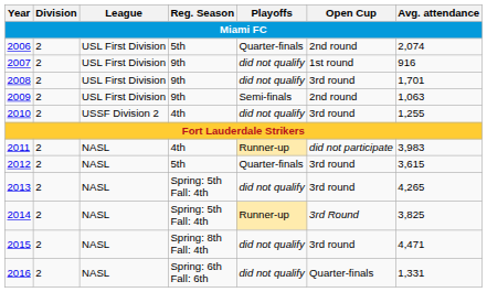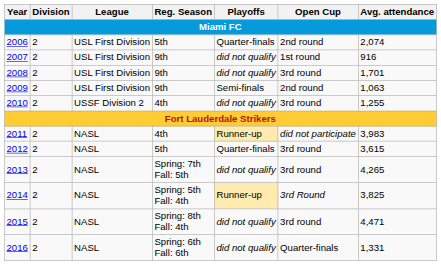 <table class="wikitable">
 <tr>
 <th>Year</th>
 <th>Division</th>
 <th>League</th>
 <th>Reg. Season</th>
 <th>Playoffs</th>
 <th>Open Cup</th>
 <th>Avg. attendance</th>
 </tr>
 <tr>
 <td rowspan=1 colspan=7 align=center style="background:#049ADB; color:white;"><strong>Miami FC</strong></td>
 </tr>
 <tr>
 <td><a href='#'>2006</a></td>
 <td>2</td>
 <td>USL First Division</td>
 <td>5th</td>
 <td>Quarter-finals</td>
 <td>2nd round</td>
 <td>2,074</td>
 </tr>
 <tr>
 <td><a href='#'>2007</a></td>
 <td>2</td>
 <td>USL First Division</td>
 <td>9th</td>
 <td><em>did not qualify</em></td>
 <td>1st round</td>
 <td>916</td>
 </tr>
 <tr>
 <td><a href='#'>2008</a></td>
 <td>2</td>
 <td>USL First Division</td>
 <td>9th</td>
 <td><em>did not qualify</em></td>
 <td>3rd round</td>
 <td>1,701</td>
 </tr>
 <tr>
 <td><a href='#'>2009</a></td>
 <td>2</td>
 <td>USL First Division</td>
 <td>9th</td>
 <td>Semi-finals</td>
 <td>2nd round</td>
 <td>1,063</td>
 </tr>
 <tr>
 <td><a href='#'>2010</a></td>
 <td>2</td>
 <td>USSF Division 2</td>
 <td>4th</td>
 <td><em>did not qualify</em></td>
 <td>3rd round</td>
 <td>1,255</td>
 </tr>
 <tr>
 <td rowspan=1 colspan=7 align=center style="background:#fc3; color:#b6121b;"><strong>Fort Lauderdale Strikers</strong></td>
 </tr>
 <tr>
 <td><a href='#'>2011</a></td>
 <td>2</td>
 <td>NASL</td>
 <td>4th</td>
 <td style="background:#ffebad;">Runner-up</td>
 <td><em>did not participate</em></td>
 <td>3,983</td>
 </tr>
 <tr>
 <td><a href='#'>2012</a></td>
 <td>2</td>
 <td>NASL</td>
 <td>5th</td>
 <td>Quarter-finals</td>
 <td>3rd round</td>
 <td>3,615</td>
 </tr>
 <tr>
 <td><a href='#'>2013</a></td>
 <td>2</td>
 <td>NASL</td>
-<td>Spring: 5th <br>Fall: 4th</td>
+<td>Spring: 7th<br>Fall: 5th</td>
 <td><em>did not qualify</em></td>
 <td>3rd round</td>
 <td>4,265</td>
 </tr>
 <tr>
 <td><a href='#'>2014</a></td>
 <td>2</td>
 <td>NASL</td>
 <td>Spring: 5th <br>Fall: 4th</td>
 <td style="background:#ffebad;">Runner-up</td>
 <td><em>3rd Round</em></td>
 <td>3,825</td>
 </tr>
 <tr>
 <td><a href='#'>2015</a></td>
 <td>2</td>
 <td>NASL</td>
 <td>Spring: 8th <br>Fall: 4th</td>
 <td><em>did not qualify</em></td>
 <td>3rd round</td>
 <td>4,471</td>
 </tr>
 <tr>
 <td><a href='#'>2016</a></td>
 <td>2</td>
 <td>NASL</td>
 <td>Spring: 6th <br>Fall: 6th</td>
 <td><em>did not qualify</em></td>
 <td>Quarter-finals</td>
 <td>1,331</td>
 </tr>
 </table>
